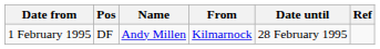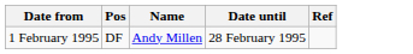 <table class="wikitable">
 <tr>
 <th>Date from</th>
 <th>Pos</th>
 <th>Name</th>
-<th>From</th>
 <th>Date until</th>
 <th>Ref</th>
 </tr>
 <tr>
 <td>1 February 1995</td>
 <td>DF</td>
 <td> <a href='#'>Andy Millen</a></td>
-<td> <a href='#'>Kilmarnock</a></td>
 <td>28 February 1995</td>
 <td></td>
 </tr>
 </table>
